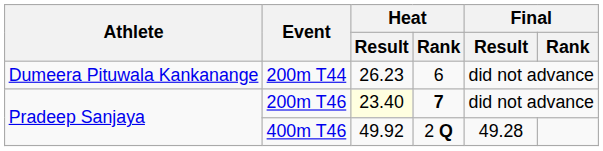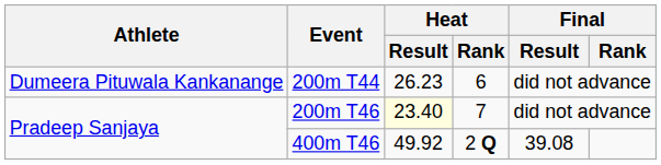 <table class="wikitable">
 <tr>
 <th rowspan="2">Athlete</th>
 <th rowspan="2">Event</th>
 <th colspan="2">Heat</th>
 <th colspan="2">Final</th>
 </tr>
 <tr>
 <th>Result</th>
 <th>Rank</th>
 <th>Result</th>
 <th>Rank</th>
 </tr>
 <tr align=center>
 <td align=left><a href='#'>Dumeera Pituwala Kankanange</a></td>
 <td align=left><a href='#'>200m T44</a></td>
 <td>26.23</td>
 <td>6</td>
 <td colspan=2>did not advance</td>
 </tr>
 <tr align=center>
 <td align=left rowspan=2><a href='#'>Pradeep Sanjaya</a></td>
 <td align=left><a href='#'>200m T46</a></td>
 <td style="background: lightyellow;">23.40</td>
-<td><strong>7</strong></td>
+<td>7</td>
 <td colspan=2>did not advance</td>
 </tr>
 <tr align=center>
 <td align=left><a href='#'>400m T46</a></td>
 <td>49.92</td>
 <td>2 <strong>Q</strong></td>
-<td>49.28 </td>
+<td>39.08 </td>
 <td></td>
 </tr>
 </table>
